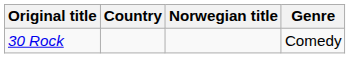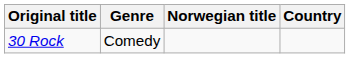 <table class="wikitable">
 <tr>
 <th>Original title</th>
+<th>Genre</th>
+<th>Norwegian title</th>
 <th>Country</th>
-<th>Norwegian title</th>
-<th>Genre</th>
 </tr>
 <tr>
 <td><em><a href='#'>30 Rock</a></em> </td>
+<td>Comedy</td>
 <td></td>
 <td></td>
-<td>Comedy</td>
 </tr>
 </table>
